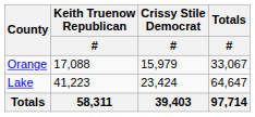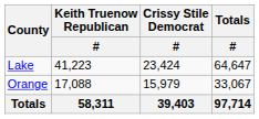 <table class="wikitable">
 <tr>
 <th rowspan="2">County</th>
 <th>Keith Truenow<br>Republican</th>
 <th>Crissy Stile<br>Democrat</th>
 <th>Totals</th>
 </tr>
 <tr>
 <th>#</th>
 <th>#</th>
 <th>#</th>
 </tr>
 <tr>
+<td><a href='#'>Lake</a></td>
+<td>41,223</td>
+<td>23,424</td>
+<td>64,647</td>
+</tr>
+<tr>
 <td><a href='#'>Orange</a></td>
 <td>17,088</td>
 <td>15,979</td>
 <td>33,067</td>
-</tr>
-<tr>
-<td><a href='#'>Lake</a></td>
-<td>41,223</td>
-<td>23,424</td>
-<td>64,647</td>
 </tr>
 <tr>
 <th>Totals</th>
 <th>58,311</th>
 <th>39,403</th>
 <th>97,714</th>
 </tr>
 </table>
